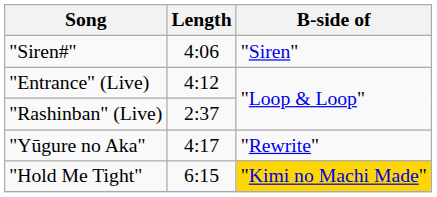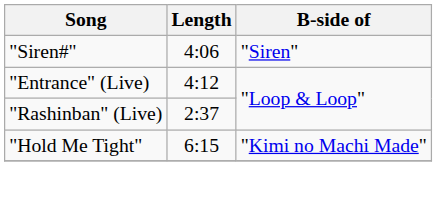 <table class="wikitable">
 <tr>
 <th>Song</th>
 <th>Length</th>
 <th>B-side of</th>
 </tr>
 <tr>
 <td>"Siren#"</td>
 <td style="text-align:center">4:06</td>
 <td>"<a href='#'>Siren</a>"</td>
 </tr>
 <tr>
 <td>"Entrance" (Live)</td>
 <td style="text-align:center">4:12</td>
 <td rowspan="2">"<a href='#'>Loop & Loop</a>"</td>
 </tr>
 <tr>
 <td>"Rashinban" (Live)</td>
 <td style="text-align:center">2:37</td>
 </tr>
 <tr>
-<td>"Yūgure no Aka"</td>
-<td style="text-align:center">4:17</td>
-<td>"<a href='#'>Rewrite</a>"</td>
-</tr>
-<tr>
 <td>"Hold Me Tight"</td>
 <td style="text-align:center">6:15</td>
-<td style="background: gold;">"<a href='#'>Kimi no Machi Made</a>"</td>
+<td>"<a href='#'>Kimi no Machi Made</a>"</td>
 </tr>
 <tr>
 </tr>
 </table>
